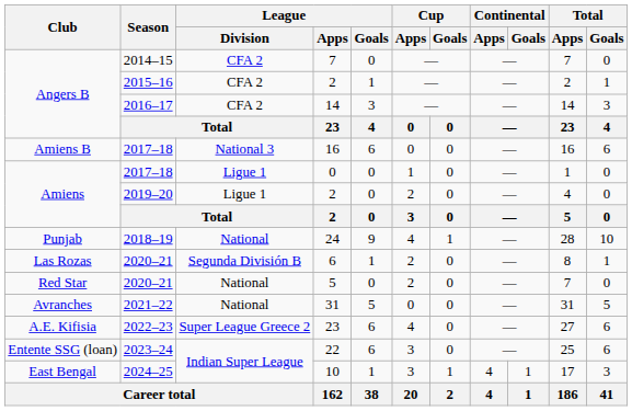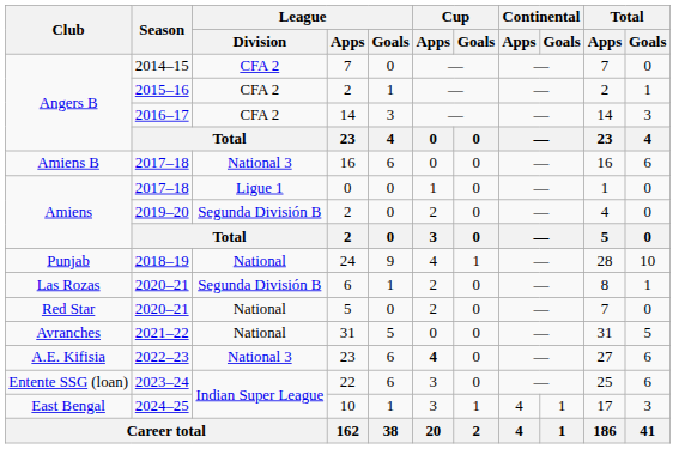 <table class="wikitable" style="text-align: center;">
 <tr>
 <th rowspan="2">Club</th>
 <th rowspan="2">Season</th>
 <th colspan="3">League</th>
 <th colspan="2">Cup</th>
 <th colspan="2">Continental</th>
 <th colspan="2">Total</th>
 </tr>
 <tr>
 <th>Division</th>
 <th>Apps</th>
 <th>Goals</th>
 <th>Apps</th>
 <th>Goals</th>
 <th>Apps</th>
 <th>Goals</th>
 <th>Apps</th>
 <th>Goals</th>
 </tr>
 <tr>
 <td rowspan="4"><a href='#'>Angers B</a></td>
 <td>2014–15</td>
 <td><a href='#'>CFA 2</a></td>
 <td>7</td>
 <td>0</td>
 <td colspan="2">—</td>
 <td colspan="2">—</td>
 <td>7</td>
 <td>0</td>
 </tr>
 <tr>
 <td><a href='#'>2015–16</a></td>
 <td>CFA 2</td>
 <td>2</td>
 <td>1</td>
 <td colspan="2">—</td>
 <td colspan="2">—</td>
 <td>2</td>
 <td>1</td>
 </tr>
 <tr>
 <td><a href='#'>2016–17</a></td>
 <td>CFA 2</td>
 <td>14</td>
 <td>3</td>
 <td colspan="2">—</td>
 <td colspan="2">—</td>
 <td>14</td>
 <td>3</td>
 </tr>
 <tr>
 <th colspan="2">Total</th>
 <th>23</th>
 <th>4</th>
 <th>0</th>
 <th>0</th>
 <th colspan="2">—</th>
 <th>23</th>
 <th>4</th>
 </tr>
 <tr>
 <td rowspan="1"><a href='#'>Amiens B</a></td>
 <td><a href='#'>2017–18</a></td>
 <td><a href='#'>National 3</a></td>
 <td>16</td>
 <td>6</td>
 <td>0</td>
 <td>0</td>
 <td colspan="2">—</td>
 <td>16</td>
 <td>6</td>
 </tr>
 <tr>
 <td rowspan="3"><a href='#'>Amiens</a></td>
 <td><a href='#'>2017–18</a></td>
 <td><a href='#'>Ligue 1</a></td>
 <td>0</td>
 <td>0</td>
 <td>1</td>
 <td>0</td>
 <td colspan="2">—</td>
 <td>1</td>
 <td>0</td>
 </tr>
 <tr>
 <td><a href='#'>2019–20</a></td>
-<td>Ligue 1</td>
+<td><a href='#'>Segunda División B</a></td>
 <td>2</td>
 <td>0</td>
 <td>2</td>
 <td>0</td>
 <td colspan="2">—</td>
 <td>4</td>
 <td>0</td>
 </tr>
 <tr>
 <th colspan="2">Total</th>
 <th>2</th>
 <th>0</th>
 <th>3</th>
 <th>0</th>
 <th colspan="2">—</th>
 <th>5</th>
 <th>0</th>
 </tr>
 <tr>
 <td><a href='#'>Punjab</a></td>
 <td><a href='#'>2018–19</a></td>
 <td><a href='#'>National</a></td>
 <td>24</td>
 <td>9</td>
 <td>4</td>
 <td>1</td>
 <td colspan="2">—</td>
 <td>28</td>
 <td>10</td>
 </tr>
 <tr>
 <td><a href='#'>Las Rozas</a></td>
 <td><a href='#'>2020–21</a></td>
 <td><a href='#'>Segunda División B</a></td>
 <td>6</td>
 <td>1</td>
 <td>2</td>
 <td>0</td>
 <td colspan="2">—</td>
 <td>8</td>
 <td>1</td>
 </tr>
 <tr>
 <td><a href='#'>Red Star</a></td>
 <td><a href='#'>2020–21</a></td>
 <td>National</td>
 <td>5</td>
 <td>0</td>
 <td>2</td>
 <td>0</td>
 <td colspan="2">—</td>
 <td>7</td>
 <td>0</td>
 </tr>
 <tr>
 <td><a href='#'>Avranches</a></td>
 <td><a href='#'>2021–22</a></td>
 <td>National</td>
 <td>31</td>
 <td>5</td>
 <td>0</td>
 <td>0</td>
 <td colspan="2">—</td>
 <td>31</td>
 <td>5</td>
 </tr>
 <tr>
 <td><a href='#'>A.E. Kifisia</a></td>
 <td><a href='#'>2022–23</a></td>
-<td><a href='#'>Super League Greece 2</a></td>
+<td><a href='#'>National 3</a></td>
 <td>23</td>
 <td>6</td>
-<td>4</td>
+<td><strong>4</strong></td>
 <td>0</td>
 <td colspan="2">—</td>
 <td>27</td>
 <td>6</td>
 </tr>
 <tr>
 <td rowspan="1"><a href='#'>Entente SSG</a> (loan)</td>
 <td><a href='#'>2023–24</a></td>
 <td rowspan="2"><a href='#'>Indian Super League</a></td>
 <td>22</td>
 <td>6</td>
 <td>3</td>
 <td>0</td>
 <td colspan="2">—</td>
 <td>25</td>
 <td>6</td>
 </tr>
 <tr>
 <td><a href='#'>East Bengal</a></td>
 <td><a href='#'>2024–25</a></td>
 <td>10</td>
 <td>1</td>
 <td>3</td>
 <td>1</td>
 <td>4</td>
 <td>1</td>
 <td>17</td>
 <td>3</td>
 </tr>
 <tr>
 <th colspan="3">Career total</th>
 <th>162</th>
 <th>38</th>
 <th>20</th>
 <th>2</th>
 <th>4</th>
 <th>1</th>
 <th>186</th>
 <th>41</th>
 </tr>
 </table>
